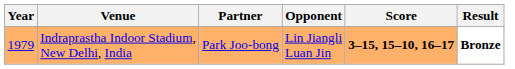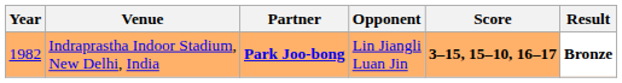 <table class="sortable wikitable" style="font-size: 90%;">
 <tr>
 <th>Year</th>
 <th>Venue</th>
 <th>Partner</th>
 <th>Opponent</th>
 <th>Score</th>
 <th>Result</th>
 </tr>
 <tr style="background:#FFB069">
-<td align="center"><a href='#'>1979</a></td>
+<td align="center"><a href='#'>1982</a></td>
 <td align="left"><a href='#'>Indraprastha Indoor Stadium</a>, <br><a href='#'>New Delhi</a>, <a href='#'>India</a></td>
-<td align="left"> <a href='#'>Park Joo-bong</a></td>
+<td align="left"><strong> <a href='#'>Park Joo-bong</a></strong></td>
 <td align="left"> <a href='#'>Lin Jiangli</a><br> <a href='#'>Luan Jin</a></td>
 <td align="left"><strong>3–15, 15–10, 16–17</strong></td>
 <td style="text-align:left; background:white"> <strong>Bronze</strong></td>
 </tr>
 </table>
